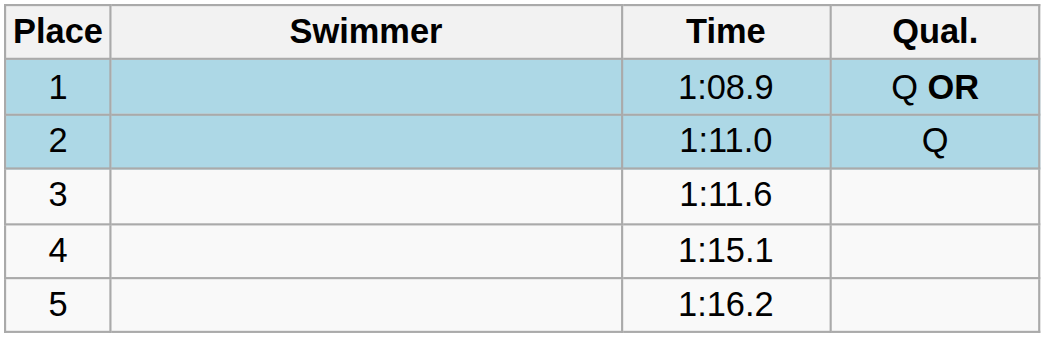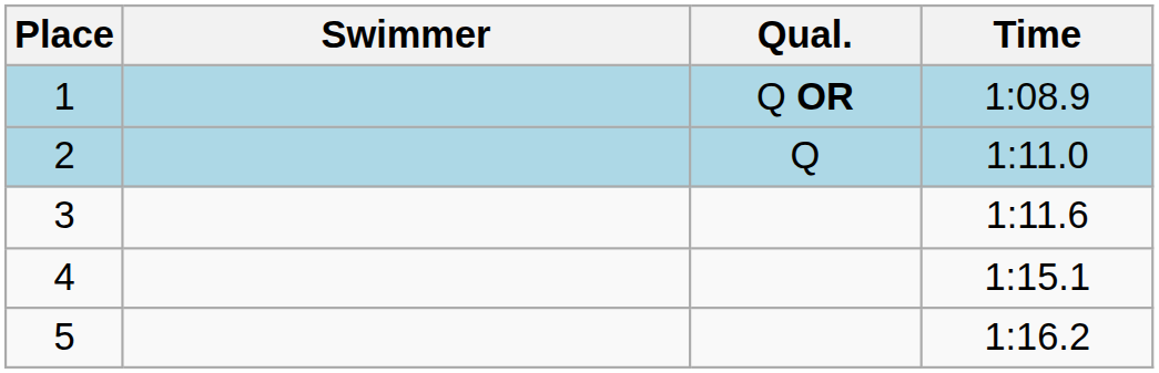 <table class=wikitable style="text-align:center">
 <tr>
 <th>Place</th>
 <th width=230>Swimmer</th>
+<th width=90>Qual.</th>
 <th width=90>Time</th>
-<th width=90>Qual.</th>
 </tr>
 <tr bgcolor=lightblue>
 <td>1</td>
 <td align=left></td>
+<td>Q <strong>OR</strong></td>
 <td>1:08.9</td>
-<td>Q <strong>OR</strong></td>
 </tr>
 <tr bgcolor=lightblue>
 <td>2</td>
 <td align=left></td>
+<td>Q</td>
 <td>1:11.0</td>
-<td>Q</td>
 </tr>
 <tr>
 <td>3</td>
 <td align=left></td>
+<td></td>
 <td>1:11.6</td>
-<td></td>
 </tr>
 <tr>
 <td>4</td>
 <td align=left></td>
+<td></td>
 <td>1:15.1</td>
-<td></td>
 </tr>
 <tr>
 <td>5</td>
 <td align=left></td>
+<td></td>
 <td>1:16.2</td>
-<td></td>
 </tr>
 </table>
